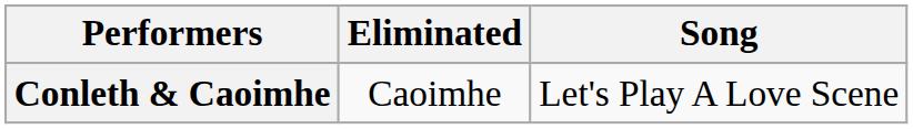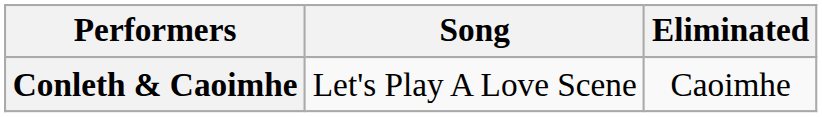 <table class="wikitable plainrowheaders" style="text-align:center;">
 <tr>
 <th scope="col">Performers</th>
+<th scope="col">Song</th>
 <th scope="col">Eliminated</th>
-<th scope="col">Song</th>
 </tr>
 <tr>
 <th scope="row">Conleth & Caoimhe</th>
+<td>Let's Play A Love Scene</td>
 <td>Caoimhe</td>
-<td>Let's Play A Love Scene</td>
 </tr>
 </table>
